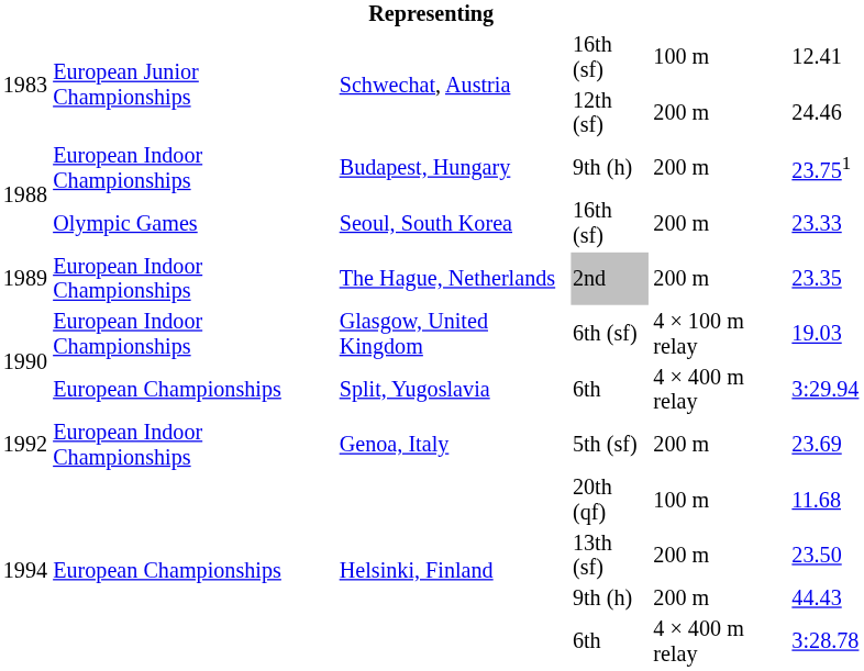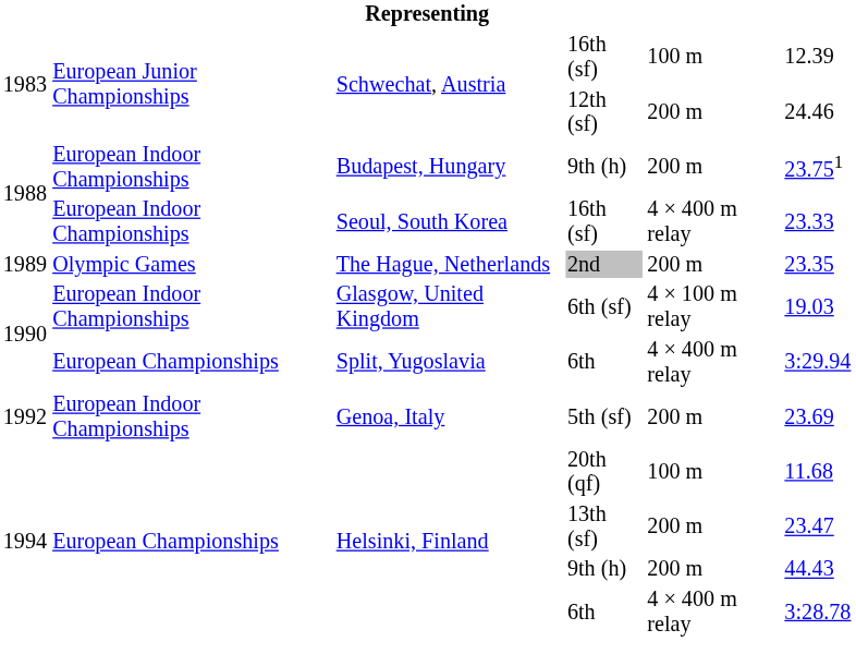 <table>
 <tr>
 <th colspan="6">Representing </th>
 </tr>
 <tr>
 <td rowspan=2>1983</td>
 <td rowspan=2><a href='#'>European Junior Championships</a></td>
 <td rowspan=2><a href='#'>Schwechat</a>, <a href='#'>Austria</a></td>
 <td>16th (sf)</td>
 <td>100 m</td>
-<td>12.41</td>
+<td>12.39</td>
 </tr>
 <tr>
 <td>12th (sf)</td>
 <td>200 m</td>
 <td>24.46</td>
 </tr>
 <tr>
 <td rowspan=2>1988</td>
 <td><a href='#'>European Indoor Championships</a></td>
 <td><a href='#'>Budapest, Hungary</a></td>
 <td>9th (h)</td>
 <td>200 m</td>
 <td><a href='#'>23.75</a><sup>1</sup></td>
 </tr>
 <tr>
-<td><a href='#'>Olympic Games</a></td>
+<td><a href='#'>European Indoor Championships</a></td>
 <td><a href='#'>Seoul, South Korea</a></td>
 <td>16th (sf)</td>
-<td>200 m</td>
+<td>4 × 400 m relay</td>
 <td><a href='#'>23.33</a></td>
 </tr>
 <tr>
 <td>1989</td>
-<td><a href='#'>European Indoor Championships</a></td>
+<td><a href='#'>Olympic Games</a></td>
 <td><a href='#'>The Hague, Netherlands</a></td>
 <td bgcolor=silver>2nd</td>
 <td>200 m</td>
 <td><a href='#'>23.35</a></td>
 </tr>
 <tr>
 <td rowspan=2>1990</td>
 <td><a href='#'>European Indoor Championships</a></td>
 <td><a href='#'>Glasgow, United Kingdom</a></td>
 <td>6th (sf)</td>
 <td>4 × 100 m relay</td>
 <td><a href='#'>19.03</a></td>
 </tr>
 <tr>
 <td><a href='#'>European Championships</a></td>
 <td><a href='#'>Split, Yugoslavia</a></td>
 <td>6th</td>
 <td>4 × 400 m relay</td>
 <td><a href='#'>3:29.94</a></td>
 </tr>
 <tr>
 <td>1992</td>
 <td><a href='#'>European Indoor Championships</a></td>
 <td><a href='#'>Genoa, Italy</a></td>
 <td>5th (sf)</td>
 <td>200 m</td>
 <td><a href='#'>23.69</a></td>
 </tr>
 <tr>
 <td rowspan=4>1994</td>
 <td rowspan=4><a href='#'>European Championships</a></td>
 <td rowspan=4><a href='#'>Helsinki, Finland</a></td>
 <td>20th (qf)</td>
 <td>100 m</td>
 <td><a href='#'>11.68</a></td>
 </tr>
 <tr>
 <td>13th (sf)</td>
 <td>200 m</td>
-<td><a href='#'>23.50</a></td>
+<td><a href='#'>23.47</a></td>
 </tr>
 <tr>
 <td>9th (h)</td>
 <td>200 m</td>
 <td><a href='#'>44.43</a></td>
 </tr>
 <tr>
 <td>6th</td>
 <td>4 × 400 m relay</td>
 <td><a href='#'>3:28.78</a></td>
 </tr>
 </table>
